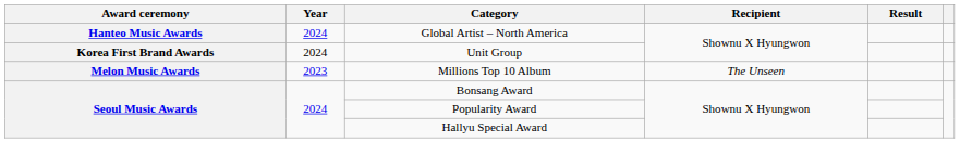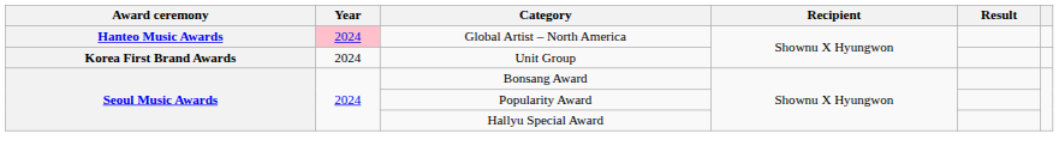 <table class="wikitable sortable plainrowheaders" style="text-align:center; width:100%">
 <tr>
 <th scope="col">Award ceremony</th>
 <th scope="col">Year</th>
 <th scope="col">Category</th>
 <th scope="col">Recipient</th>
 <th scope="col">Result</th>
 <th scope="col" class="unsortable"></th>
 </tr>
 <tr>
 <th scope="row"><a href='#'>Hanteo Music Awards</a></th>
-<td><a href='#'>2024</a></td>
+<td style="background: pink;"><a href='#'>2024</a></td>
 <td>Global Artist – North America</td>
 <td rowspan="2">Shownu X Hyungwon</td>
 <td></td>
 <td></td>
 </tr>
 <tr>
 <th scope="row">Korea First Brand Awards</th>
 <td>2024</td>
 <td>Unit Group</td>
-<td></td>
-<td></td>
-</tr>
-<tr>
-<th scope="row"><a href='#'>Melon Music Awards</a></th>
-<td><a href='#'>2023</a></td>
-<td>Millions Top 10 Album</td>
-<td><em>The Unseen</em></td>
 <td></td>
 <td></td>
 </tr>
 <tr>
 <th scope="row" rowspan="3"><a href='#'>Seoul Music Awards</a></th>
 <td rowspan="3"><a href='#'>2024</a></td>
 <td>Bonsang Award</td>
 <td rowspan="3">Shownu X Hyungwon</td>
 <td></td>
 <td rowspan="3"></td>
 </tr>
 <tr>
 <td>Popularity Award</td>
 <td></td>
 </tr>
 <tr>
 <td>Hallyu Special Award</td>
 <td></td>
 </tr>
 </table>
